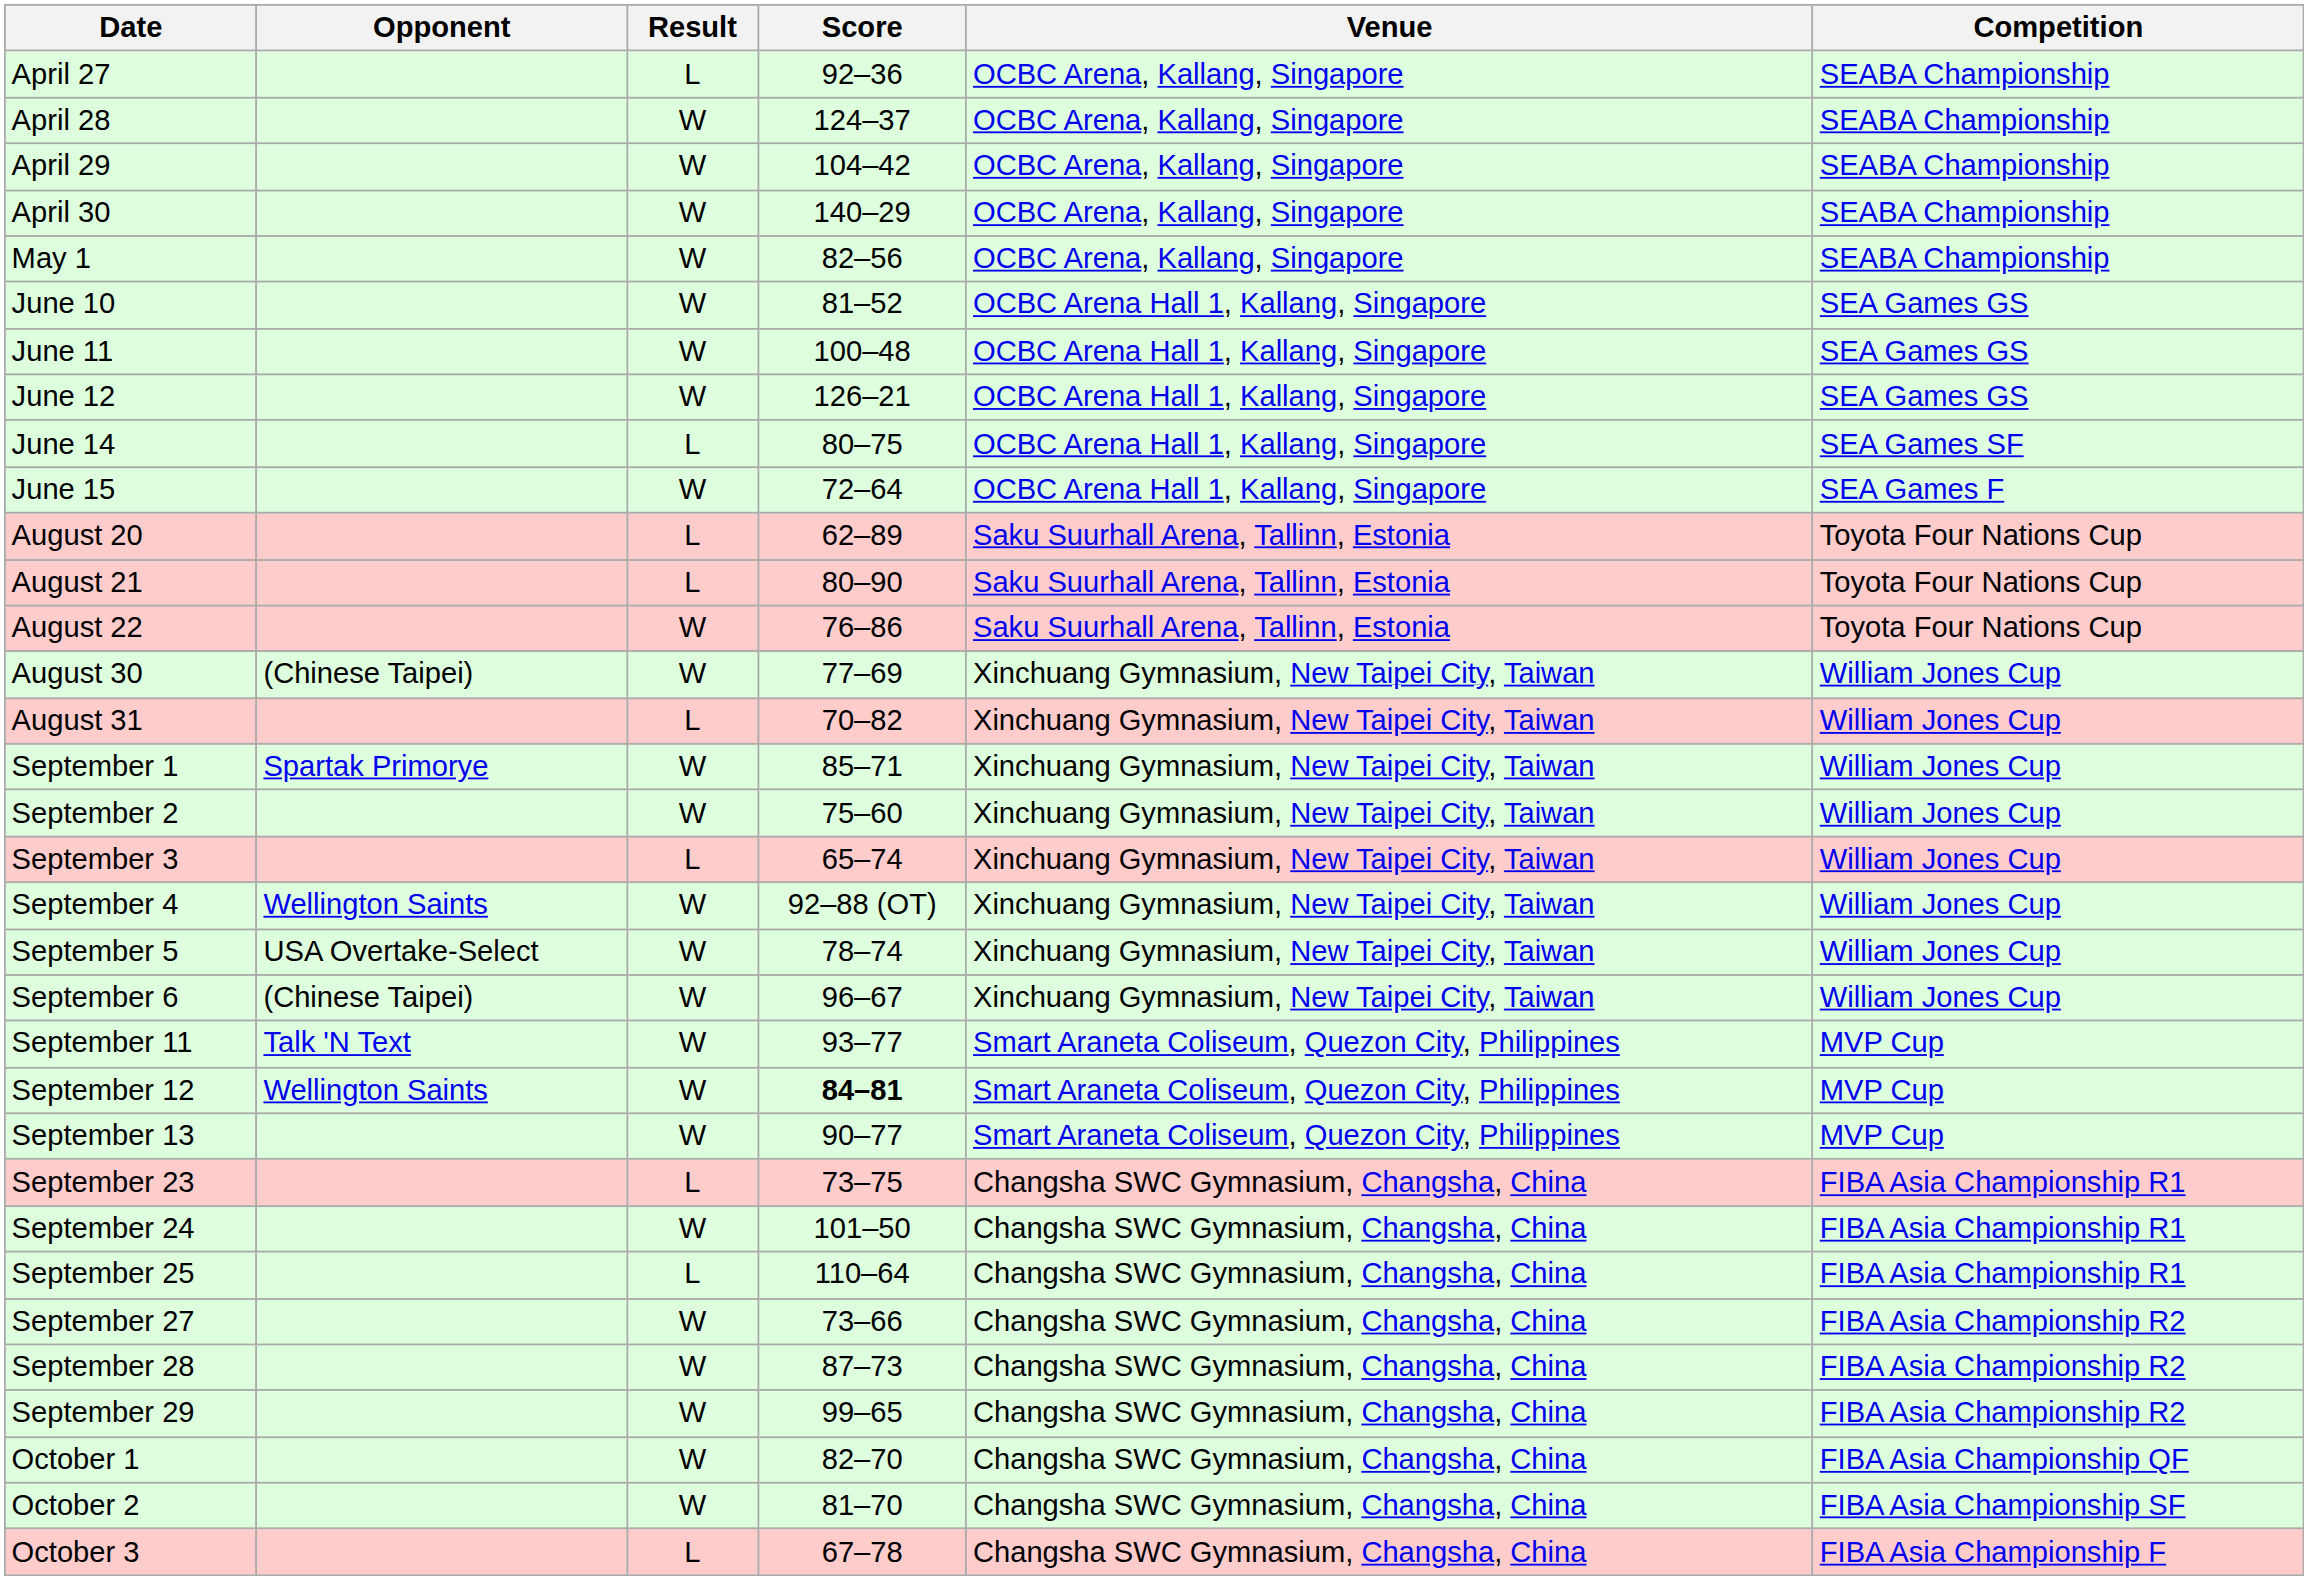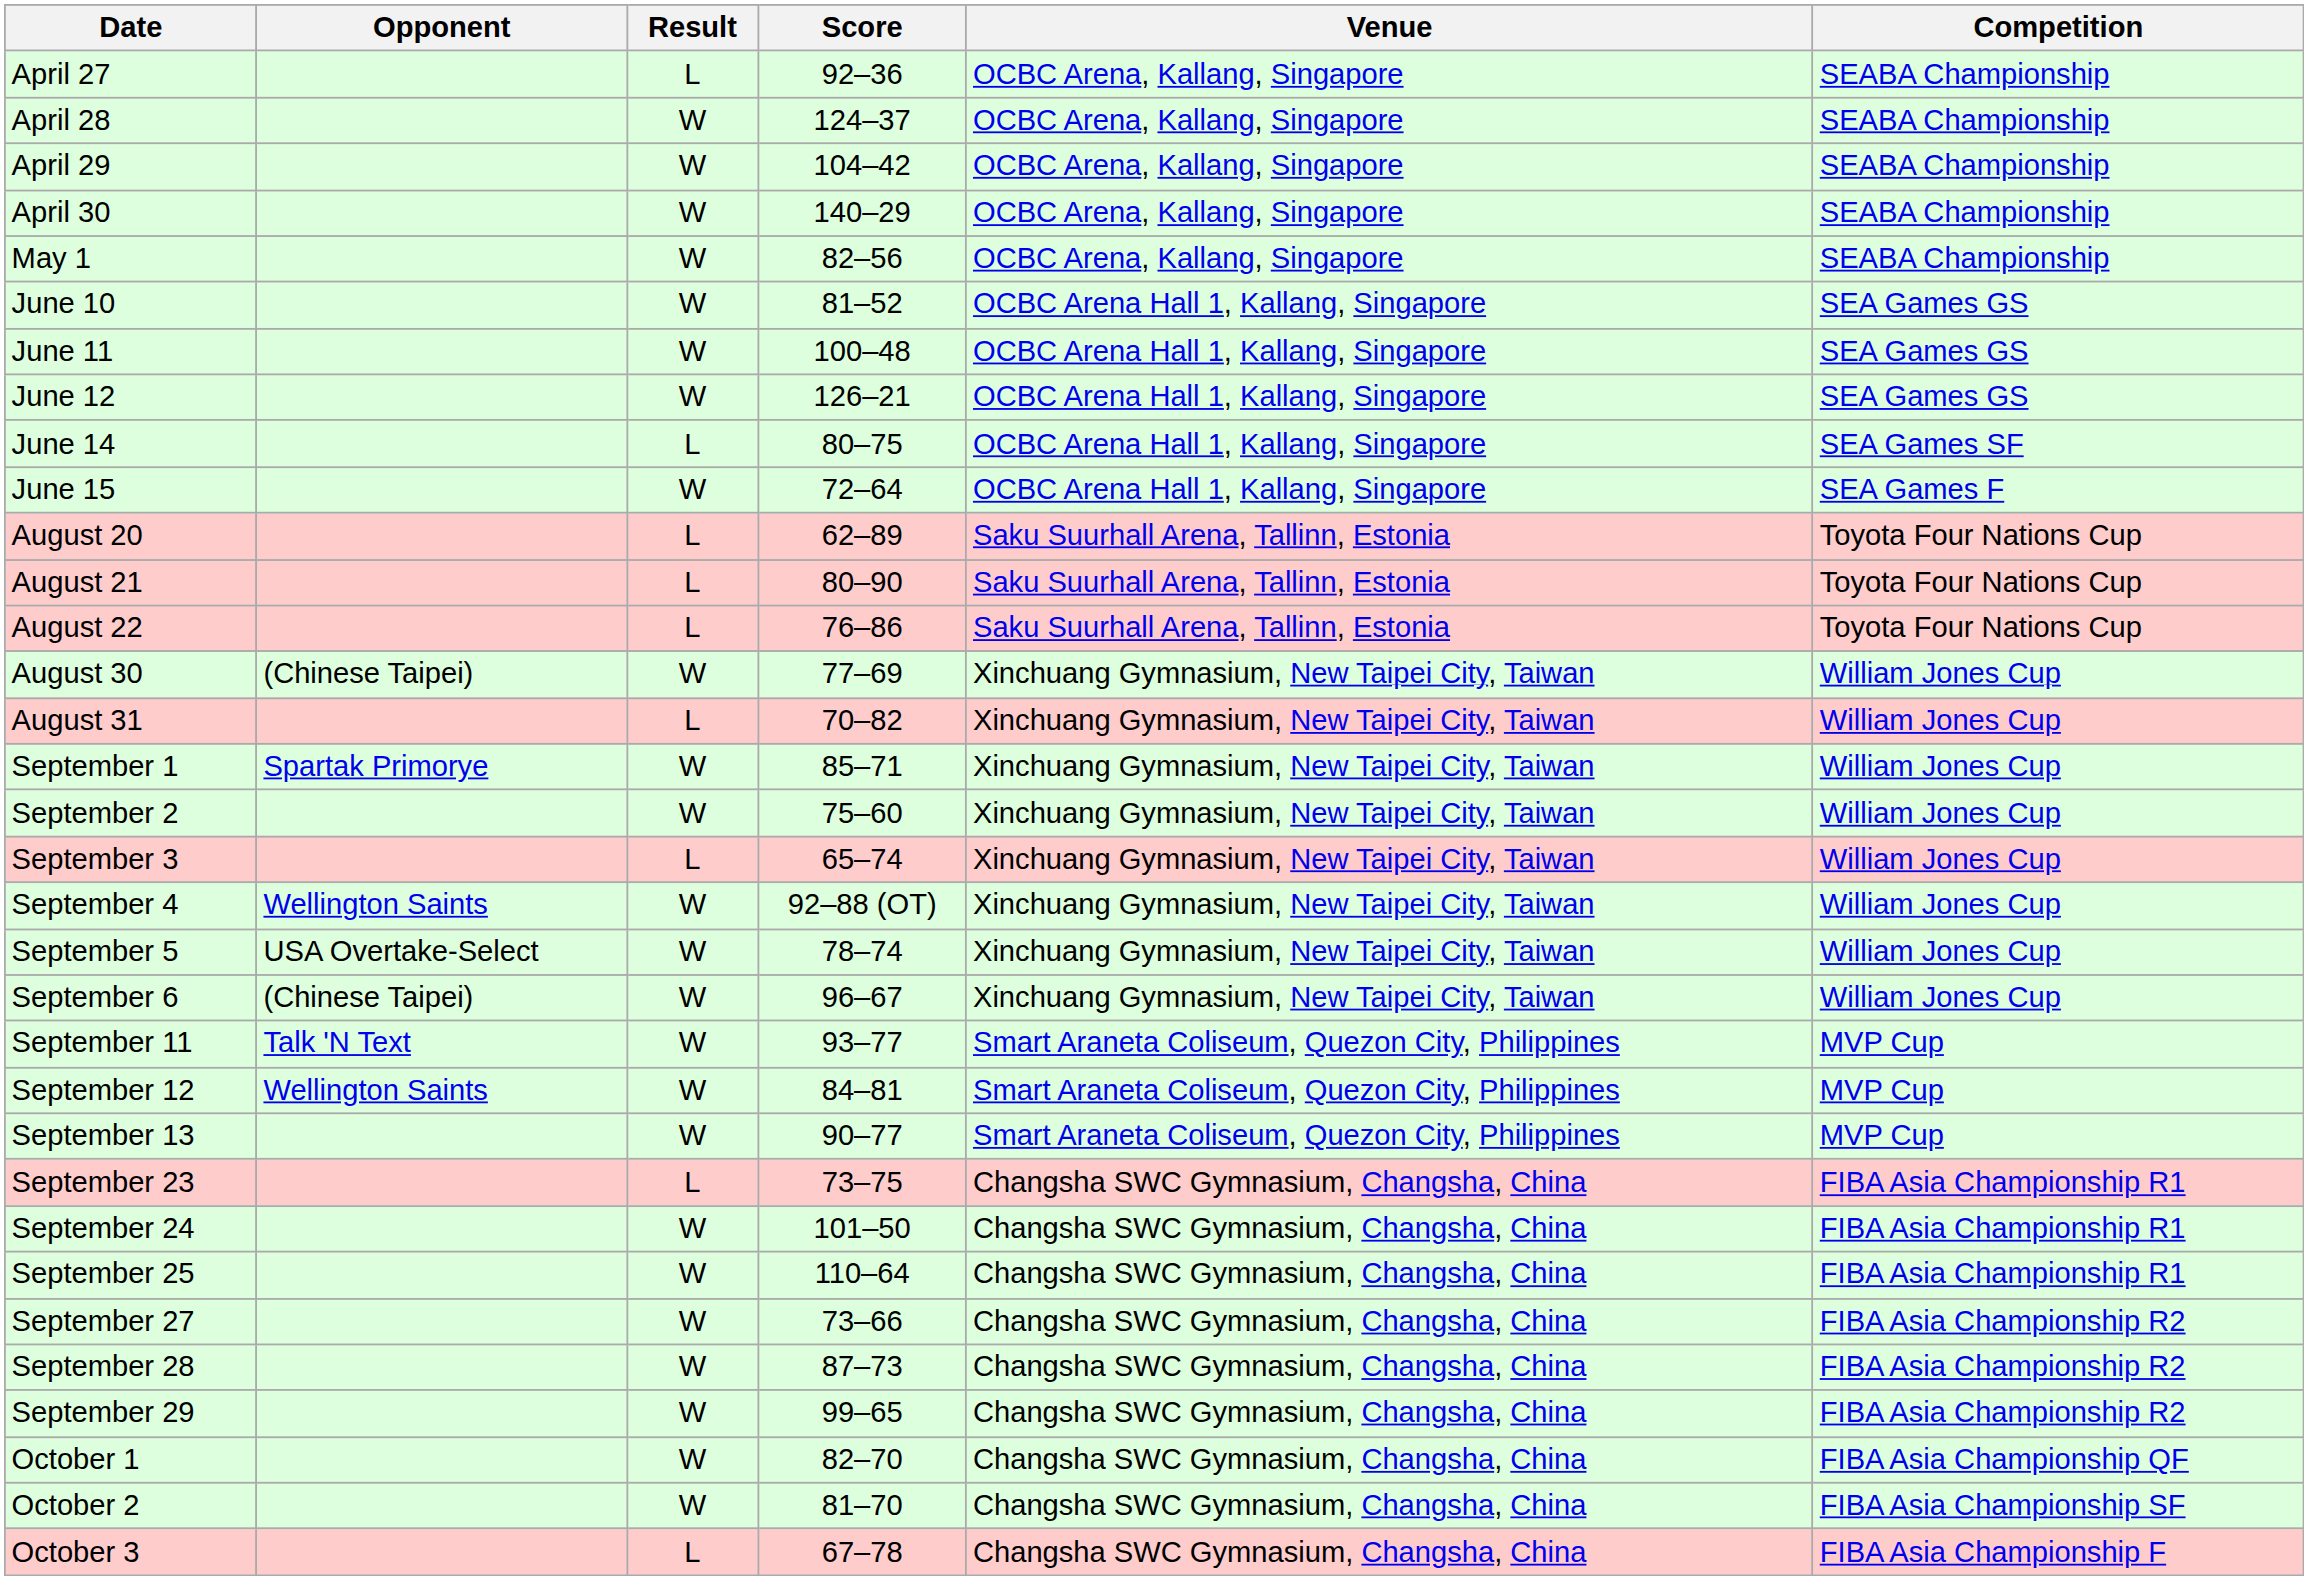 <table width=100% class="wikitable">
 <tr>
 <th>Date</th>
 <th>Opponent</th>
 <th>Result</th>
 <th>Score</th>
 <th>Venue</th>
 <th>Competition</th>
 </tr>
 <tr style="background:#dfd;">
 <td>April 27</td>
 <td></td>
 <td align=center>L</td>
 <td align=center>92–36</td>
 <td> <a href='#'>OCBC Arena</a>, <a href='#'>Kallang</a>, <a href='#'>Singapore</a></td>
 <td><a href='#'>SEABA Championship</a></td>
 </tr>
 <tr style="background:#dfd;">
 <td>April 28</td>
 <td></td>
 <td align=center>W</td>
 <td align=center>124–37</td>
 <td> <a href='#'>OCBC Arena</a>, <a href='#'>Kallang</a>, <a href='#'>Singapore</a></td>
 <td><a href='#'>SEABA Championship</a></td>
 </tr>
 <tr style="background:#dfd;">
 <td>April 29</td>
 <td></td>
 <td align=center>W</td>
 <td align=center>104–42</td>
 <td> <a href='#'>OCBC Arena</a>, <a href='#'>Kallang</a>, <a href='#'>Singapore</a></td>
 <td><a href='#'>SEABA Championship</a></td>
 </tr>
 <tr style="background:#dfd;">
 <td>April 30</td>
 <td></td>
 <td align=center>W</td>
 <td align=center>140–29</td>
 <td> <a href='#'>OCBC Arena</a>, <a href='#'>Kallang</a>, <a href='#'>Singapore</a></td>
 <td><a href='#'>SEABA Championship</a></td>
 </tr>
 <tr style="background:#dfd;">
 <td>May 1</td>
 <td></td>
 <td align=center>W</td>
 <td align=center>82–56</td>
 <td> <a href='#'>OCBC Arena</a>, <a href='#'>Kallang</a>, <a href='#'>Singapore</a></td>
 <td><a href='#'>SEABA Championship</a></td>
 </tr>
 <tr style="background:#dfd;">
 <td>June 10</td>
 <td></td>
 <td align=center>W</td>
 <td align=center>81–52</td>
 <td> <a href='#'>OCBC Arena Hall 1</a>, <a href='#'>Kallang</a>, <a href='#'>Singapore</a></td>
 <td><a href='#'>SEA Games GS</a></td>
 </tr>
 <tr style="background:#dfd;">
 <td>June 11</td>
 <td></td>
 <td align=center>W</td>
 <td align=center>100–48</td>
 <td> <a href='#'>OCBC Arena Hall 1</a>, <a href='#'>Kallang</a>, <a href='#'>Singapore</a></td>
 <td><a href='#'>SEA Games GS</a></td>
 </tr>
 <tr style="background:#dfd;">
 <td>June 12</td>
 <td></td>
 <td align=center>W</td>
 <td align=center>126–21</td>
 <td> <a href='#'>OCBC Arena Hall 1</a>, <a href='#'>Kallang</a>, <a href='#'>Singapore</a></td>
 <td><a href='#'>SEA Games GS</a></td>
 </tr>
 <tr style="background:#dfd;">
 <td>June 14</td>
 <td></td>
 <td align=center>L</td>
 <td align=center>80–75</td>
 <td> <a href='#'>OCBC Arena Hall 1</a>, <a href='#'>Kallang</a>, <a href='#'>Singapore</a></td>
 <td><a href='#'>SEA Games SF</a></td>
 </tr>
 <tr style="background:#dfd;">
 <td>June 15</td>
 <td></td>
 <td align=center>W</td>
 <td align=center>72–64</td>
 <td> <a href='#'>OCBC Arena Hall 1</a>, <a href='#'>Kallang</a>, <a href='#'>Singapore</a></td>
 <td><a href='#'>SEA Games F</a></td>
 </tr>
 <tr style="background:#fcc;">
 <td>August 20</td>
 <td></td>
 <td align=center>L</td>
 <td align=center>62–89</td>
 <td> <a href='#'>Saku Suurhall Arena</a>, <a href='#'>Tallinn</a>, <a href='#'>Estonia</a></td>
 <td>Toyota Four Nations Cup</td>
 </tr>
 <tr style="background:#fcc;">
 <td>August 21</td>
 <td></td>
 <td align=center>L</td>
 <td align=center>80–90</td>
 <td> <a href='#'>Saku Suurhall Arena</a>, <a href='#'>Tallinn</a>, <a href='#'>Estonia</a></td>
 <td>Toyota Four Nations Cup</td>
 </tr>
 <tr style="background:#fcc;">
 <td>August 22</td>
 <td></td>
-<td align=center>W</td>
+<td align=center>L</td>
 <td align=center>76–86</td>
 <td> <a href='#'>Saku Suurhall Arena</a>, <a href='#'>Tallinn</a>, <a href='#'>Estonia</a></td>
 <td>Toyota Four Nations Cup</td>
 </tr>
 <tr style="background:#dfd;">
 <td>August 30</td>
 <td> (Chinese Taipei)</td>
 <td align=center>W</td>
 <td align=center>77–69</td>
 <td> Xinchuang Gymnasium, <a href='#'>New Taipei City</a>, <a href='#'>Taiwan</a></td>
 <td><a href='#'>William Jones Cup</a></td>
 </tr>
 <tr style="background:#fcc;">
 <td>August 31</td>
 <td></td>
 <td align=center>L</td>
 <td align=center>70–82</td>
 <td> Xinchuang Gymnasium, <a href='#'>New Taipei City</a>, <a href='#'>Taiwan</a></td>
 <td><a href='#'>William Jones Cup</a></td>
 </tr>
 <tr style="background:#dfd;">
 <td>September 1</td>
 <td> <a href='#'>Spartak Primorye</a></td>
 <td align=center>W</td>
 <td align=center>85–71</td>
 <td> Xinchuang Gymnasium, <a href='#'>New Taipei City</a>, <a href='#'>Taiwan</a></td>
 <td><a href='#'>William Jones Cup</a></td>
 </tr>
 <tr style="background:#dfd;">
 <td>September 2</td>
 <td></td>
 <td align=center>W</td>
 <td align=center>75–60</td>
 <td> Xinchuang Gymnasium, <a href='#'>New Taipei City</a>, <a href='#'>Taiwan</a></td>
 <td><a href='#'>William Jones Cup</a></td>
 </tr>
 <tr style="background:#fcc;">
 <td>September 3</td>
 <td></td>
 <td align=center>L</td>
 <td align=center>65–74</td>
 <td> Xinchuang Gymnasium, <a href='#'>New Taipei City</a>, <a href='#'>Taiwan</a></td>
 <td><a href='#'>William Jones Cup</a></td>
 </tr>
 <tr style="background:#dfd;">
 <td>September 4</td>
 <td> <a href='#'>Wellington Saints</a></td>
 <td align=center>W</td>
 <td align=center>92–88 (OT)</td>
 <td> Xinchuang Gymnasium, <a href='#'>New Taipei City</a>, <a href='#'>Taiwan</a></td>
 <td><a href='#'>William Jones Cup</a></td>
 </tr>
 <tr style="background:#dfd;">
 <td>September 5</td>
 <td> USA Overtake-Select</td>
 <td align=center>W</td>
 <td align=center>78–74</td>
 <td> Xinchuang Gymnasium, <a href='#'>New Taipei City</a>, <a href='#'>Taiwan</a></td>
 <td><a href='#'>William Jones Cup</a></td>
 </tr>
 <tr style="background:#dfd;">
 <td>September 6</td>
 <td> (Chinese Taipei)</td>
 <td align=center>W</td>
 <td align=center>96–67</td>
 <td> Xinchuang Gymnasium, <a href='#'>New Taipei City</a>, <a href='#'>Taiwan</a></td>
 <td><a href='#'>William Jones Cup</a></td>
 </tr>
 <tr style="background:#dfd;">
 <td>September 11</td>
 <td> <a href='#'>Talk 'N Text</a></td>
 <td align=center>W</td>
 <td align=center>93–77</td>
 <td> <a href='#'>Smart Araneta Coliseum</a>, <a href='#'>Quezon City</a>, <a href='#'>Philippines</a></td>
 <td><a href='#'>MVP Cup</a></td>
 </tr>
 <tr style="background:#dfd;">
 <td>September 12</td>
 <td> <a href='#'>Wellington Saints</a></td>
 <td align=center>W</td>
-<td align=center><strong>84–81</strong></td>
+<td align=center>84–81</td>
 <td> <a href='#'>Smart Araneta Coliseum</a>, <a href='#'>Quezon City</a>, <a href='#'>Philippines</a></td>
 <td><a href='#'>MVP Cup</a></td>
 </tr>
 <tr style="background:#dfd;">
 <td>September 13</td>
 <td></td>
 <td align=center>W</td>
 <td align=center>90–77</td>
 <td> <a href='#'>Smart Araneta Coliseum</a>, <a href='#'>Quezon City</a>, <a href='#'>Philippines</a></td>
 <td><a href='#'>MVP Cup</a></td>
 </tr>
 <tr style="background:#fcc;">
 <td>September 23</td>
 <td></td>
 <td align=center>L</td>
 <td align=center>73–75</td>
 <td> Changsha SWC Gymnasium, <a href='#'>Changsha</a>, <a href='#'>China</a></td>
 <td><a href='#'>FIBA Asia Championship R1</a></td>
 </tr>
 <tr style="background:#dfd;">
 <td>September 24</td>
 <td></td>
 <td align=center>W</td>
 <td align=center>101–50</td>
 <td> Changsha SWC Gymnasium, <a href='#'>Changsha</a>, <a href='#'>China</a></td>
 <td><a href='#'>FIBA Asia Championship R1</a></td>
 </tr>
 <tr style="background:#dfd;">
 <td>September 25</td>
 <td></td>
-<td align=center>L</td>
+<td align=center>W</td>
 <td align=center>110–64</td>
 <td> Changsha SWC Gymnasium, <a href='#'>Changsha</a>, <a href='#'>China</a></td>
 <td><a href='#'>FIBA Asia Championship R1</a></td>
 </tr>
 <tr style="background:#dfd;">
 <td>September 27</td>
 <td></td>
 <td align=center>W</td>
 <td align=center>73–66</td>
 <td> Changsha SWC Gymnasium, <a href='#'>Changsha</a>, <a href='#'>China</a></td>
 <td><a href='#'>FIBA Asia Championship R2</a></td>
 </tr>
 <tr style="background:#dfd;">
 <td>September 28</td>
 <td></td>
 <td align=center>W</td>
 <td align=center>87–73</td>
 <td> Changsha SWC Gymnasium, <a href='#'>Changsha</a>, <a href='#'>China</a></td>
 <td><a href='#'>FIBA Asia Championship R2</a></td>
 </tr>
 <tr style="background:#dfd;">
 <td>September 29</td>
 <td></td>
 <td align=center>W</td>
 <td align=center>99–65</td>
 <td> Changsha SWC Gymnasium, <a href='#'>Changsha</a>, <a href='#'>China</a></td>
 <td><a href='#'>FIBA Asia Championship R2</a></td>
 </tr>
 <tr style="background:#dfd;">
 <td>October 1</td>
 <td></td>
 <td align=center>W</td>
 <td align=center>82–70</td>
 <td> Changsha SWC Gymnasium, <a href='#'>Changsha</a>, <a href='#'>China</a></td>
 <td><a href='#'>FIBA Asia Championship QF</a></td>
 </tr>
 <tr style="background:#dfd;">
 <td>October 2</td>
 <td></td>
 <td align=center>W</td>
 <td align=center>81–70</td>
 <td> Changsha SWC Gymnasium, <a href='#'>Changsha</a>, <a href='#'>China</a></td>
 <td><a href='#'>FIBA Asia Championship SF</a></td>
 </tr>
 <tr style="background:#fcc;">
 <td>October 3</td>
 <td></td>
 <td align=center>L</td>
 <td align=center>67–78</td>
 <td> Changsha SWC Gymnasium, <a href='#'>Changsha</a>, <a href='#'>China</a></td>
 <td><a href='#'>FIBA Asia Championship F</a></td>
 </tr>
 <tr>
 </tr>
 </table>
